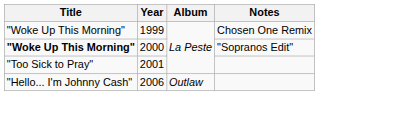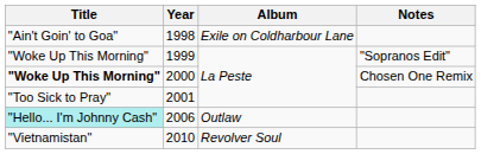 <table class="wikitable">
 <tr>
 <th>Title</th>
 <th>Year</th>
 <th>Album</th>
 <th>Notes</th>
 </tr>
 <tr>
+<td>"Ain't Goin' to Goa"</td>
+<td>1998</td>
+<td><em>Exile on Coldharbour Lane</em></td>
+<td></td>
+</tr>
+<tr>
 <td>"Woke Up This Morning"</td>
 <td>1999</td>
 <td rowspan="3"><em>La Peste</em></td>
-<td>Chosen One Remix</td>
+<td>"Sopranos Edit"</td>
 </tr>
 <tr>
 <td><strong>"Woke Up This Morning"</strong></td>
 <td>2000</td>
-<td>"Sopranos Edit"</td>
+<td>Chosen One Remix</td>
 </tr>
 <tr>
 <td>"Too Sick to Pray"</td>
 <td>2001</td>
 <td></td>
 </tr>
 <tr>
-<td>"Hello... I'm Johnny Cash"</td>
+<td style="background: paleturquoise;">"Hello... I'm Johnny Cash"</td>
 <td>2006</td>
 <td><em>Outlaw</em></td>
 <td></td>
 </tr>
+<tr>
+<td>"Vietnamistan"</td>
+<td>2010</td>
+<td><em>Revolver Soul</em></td>
+<td></td>
+</tr>
 </table>
